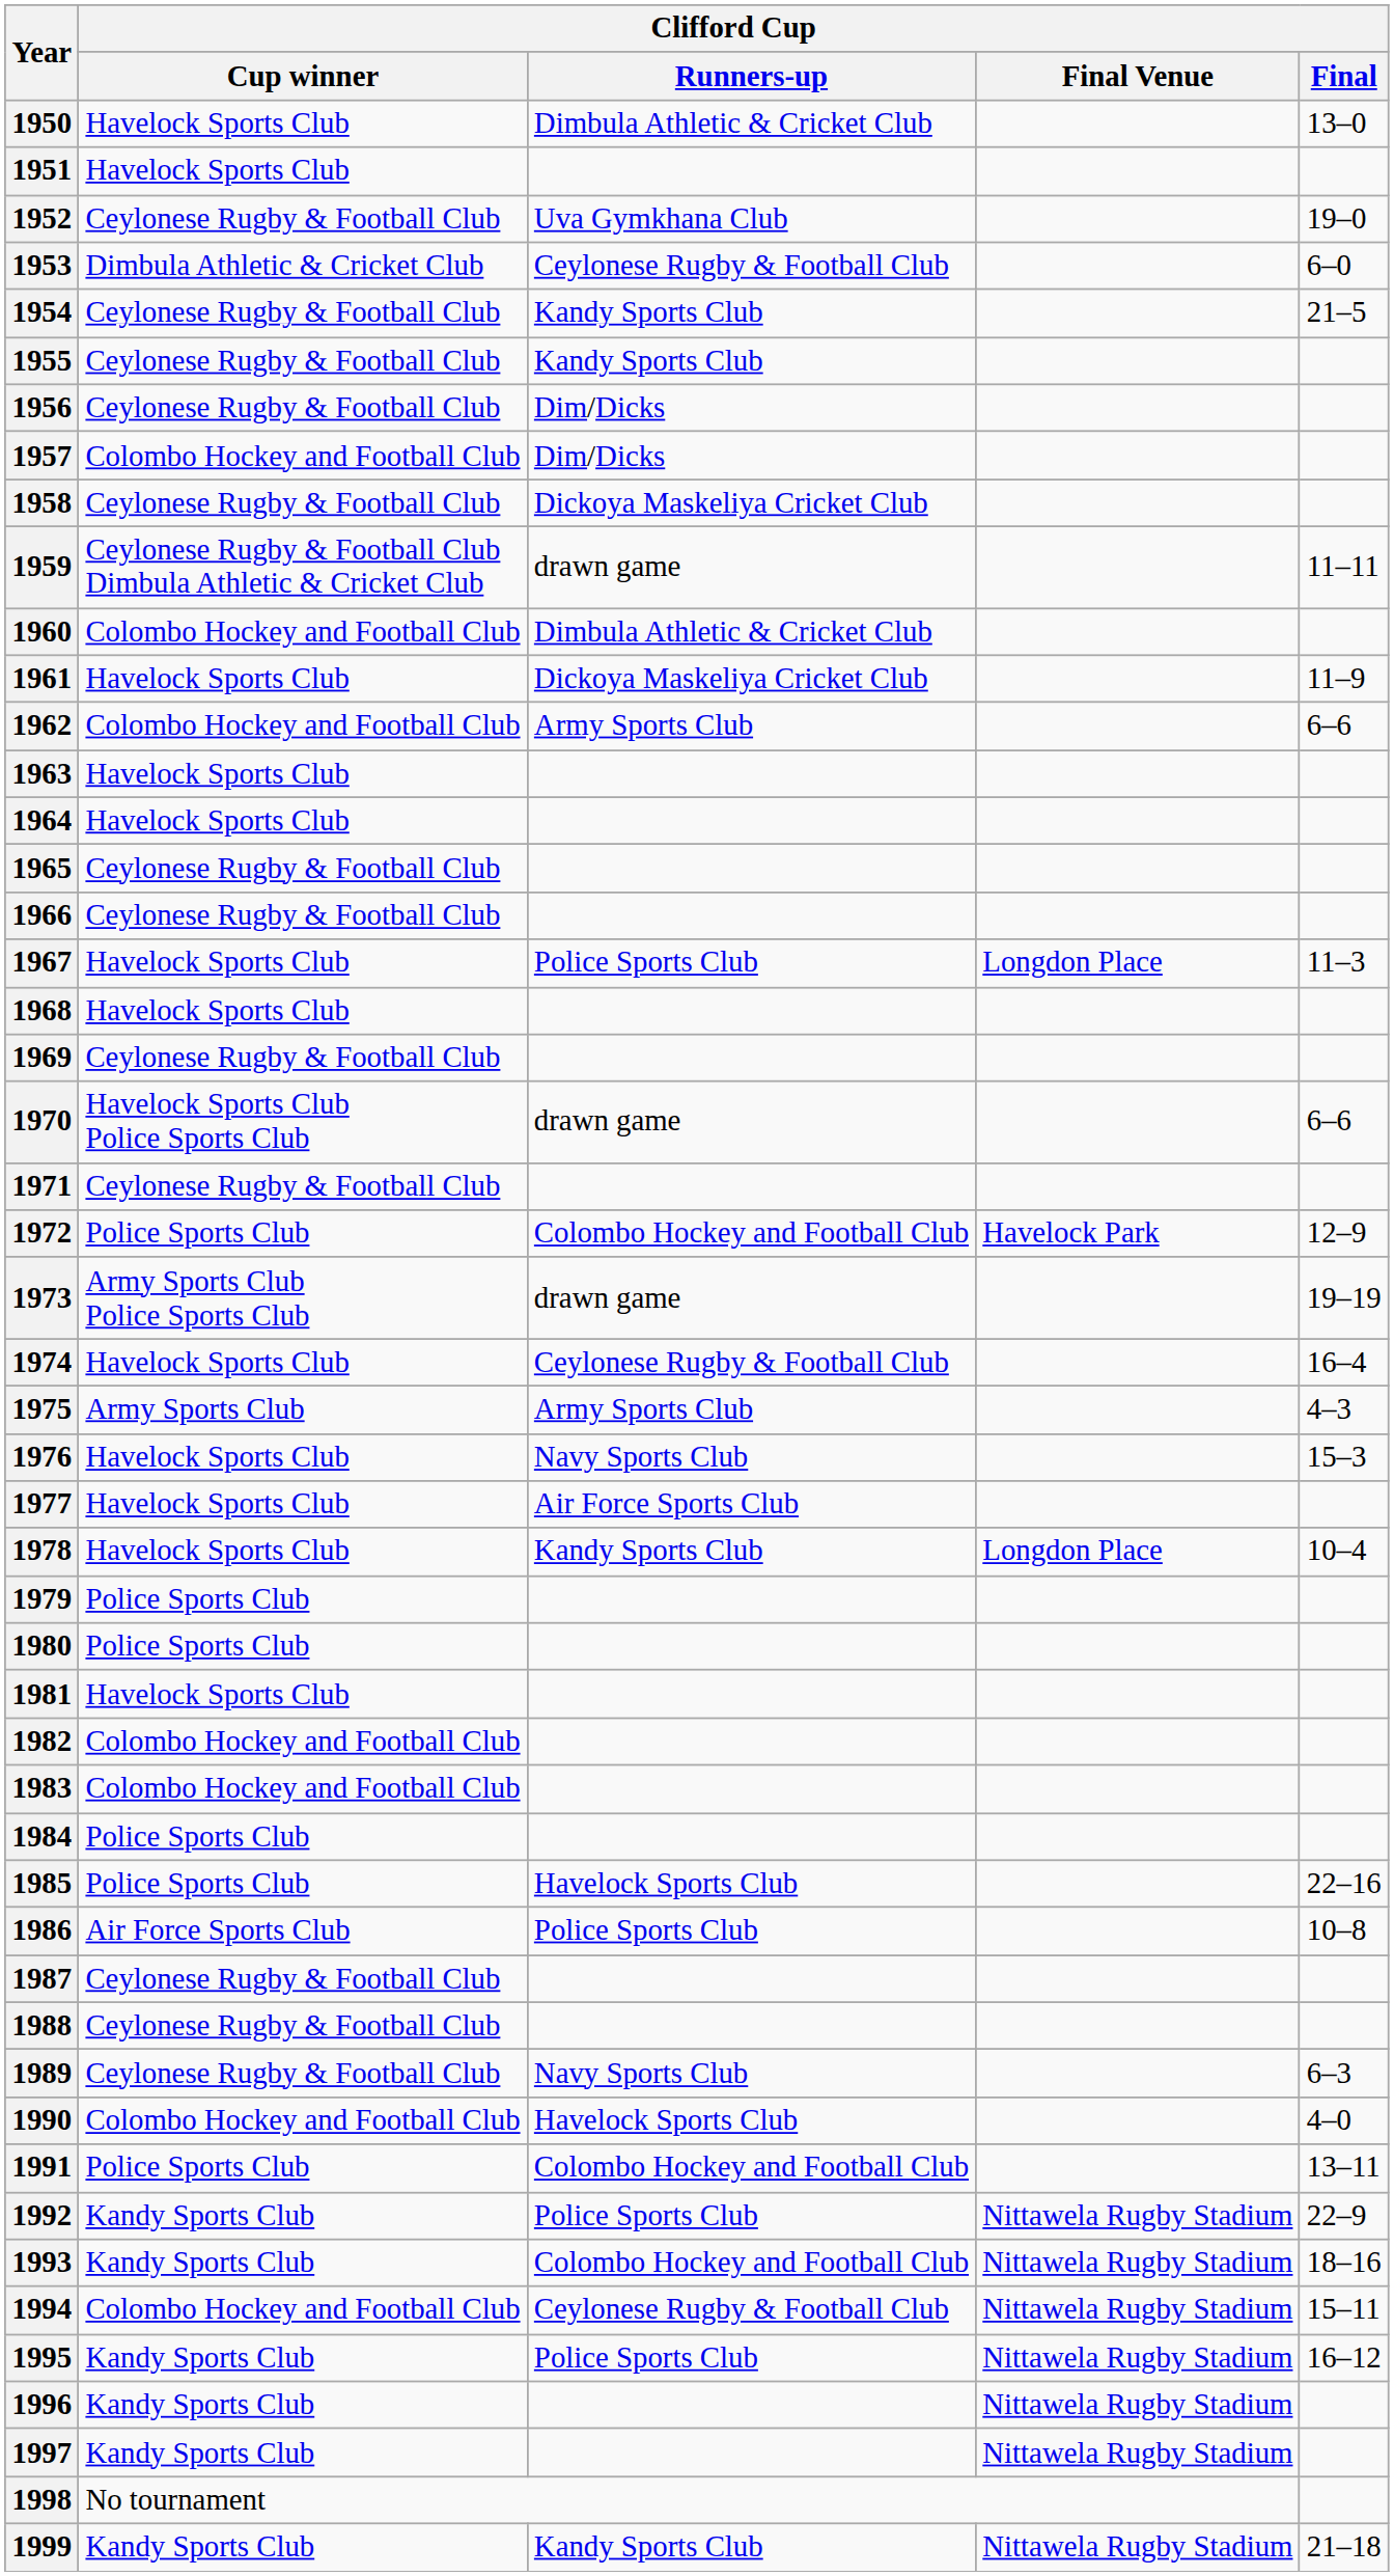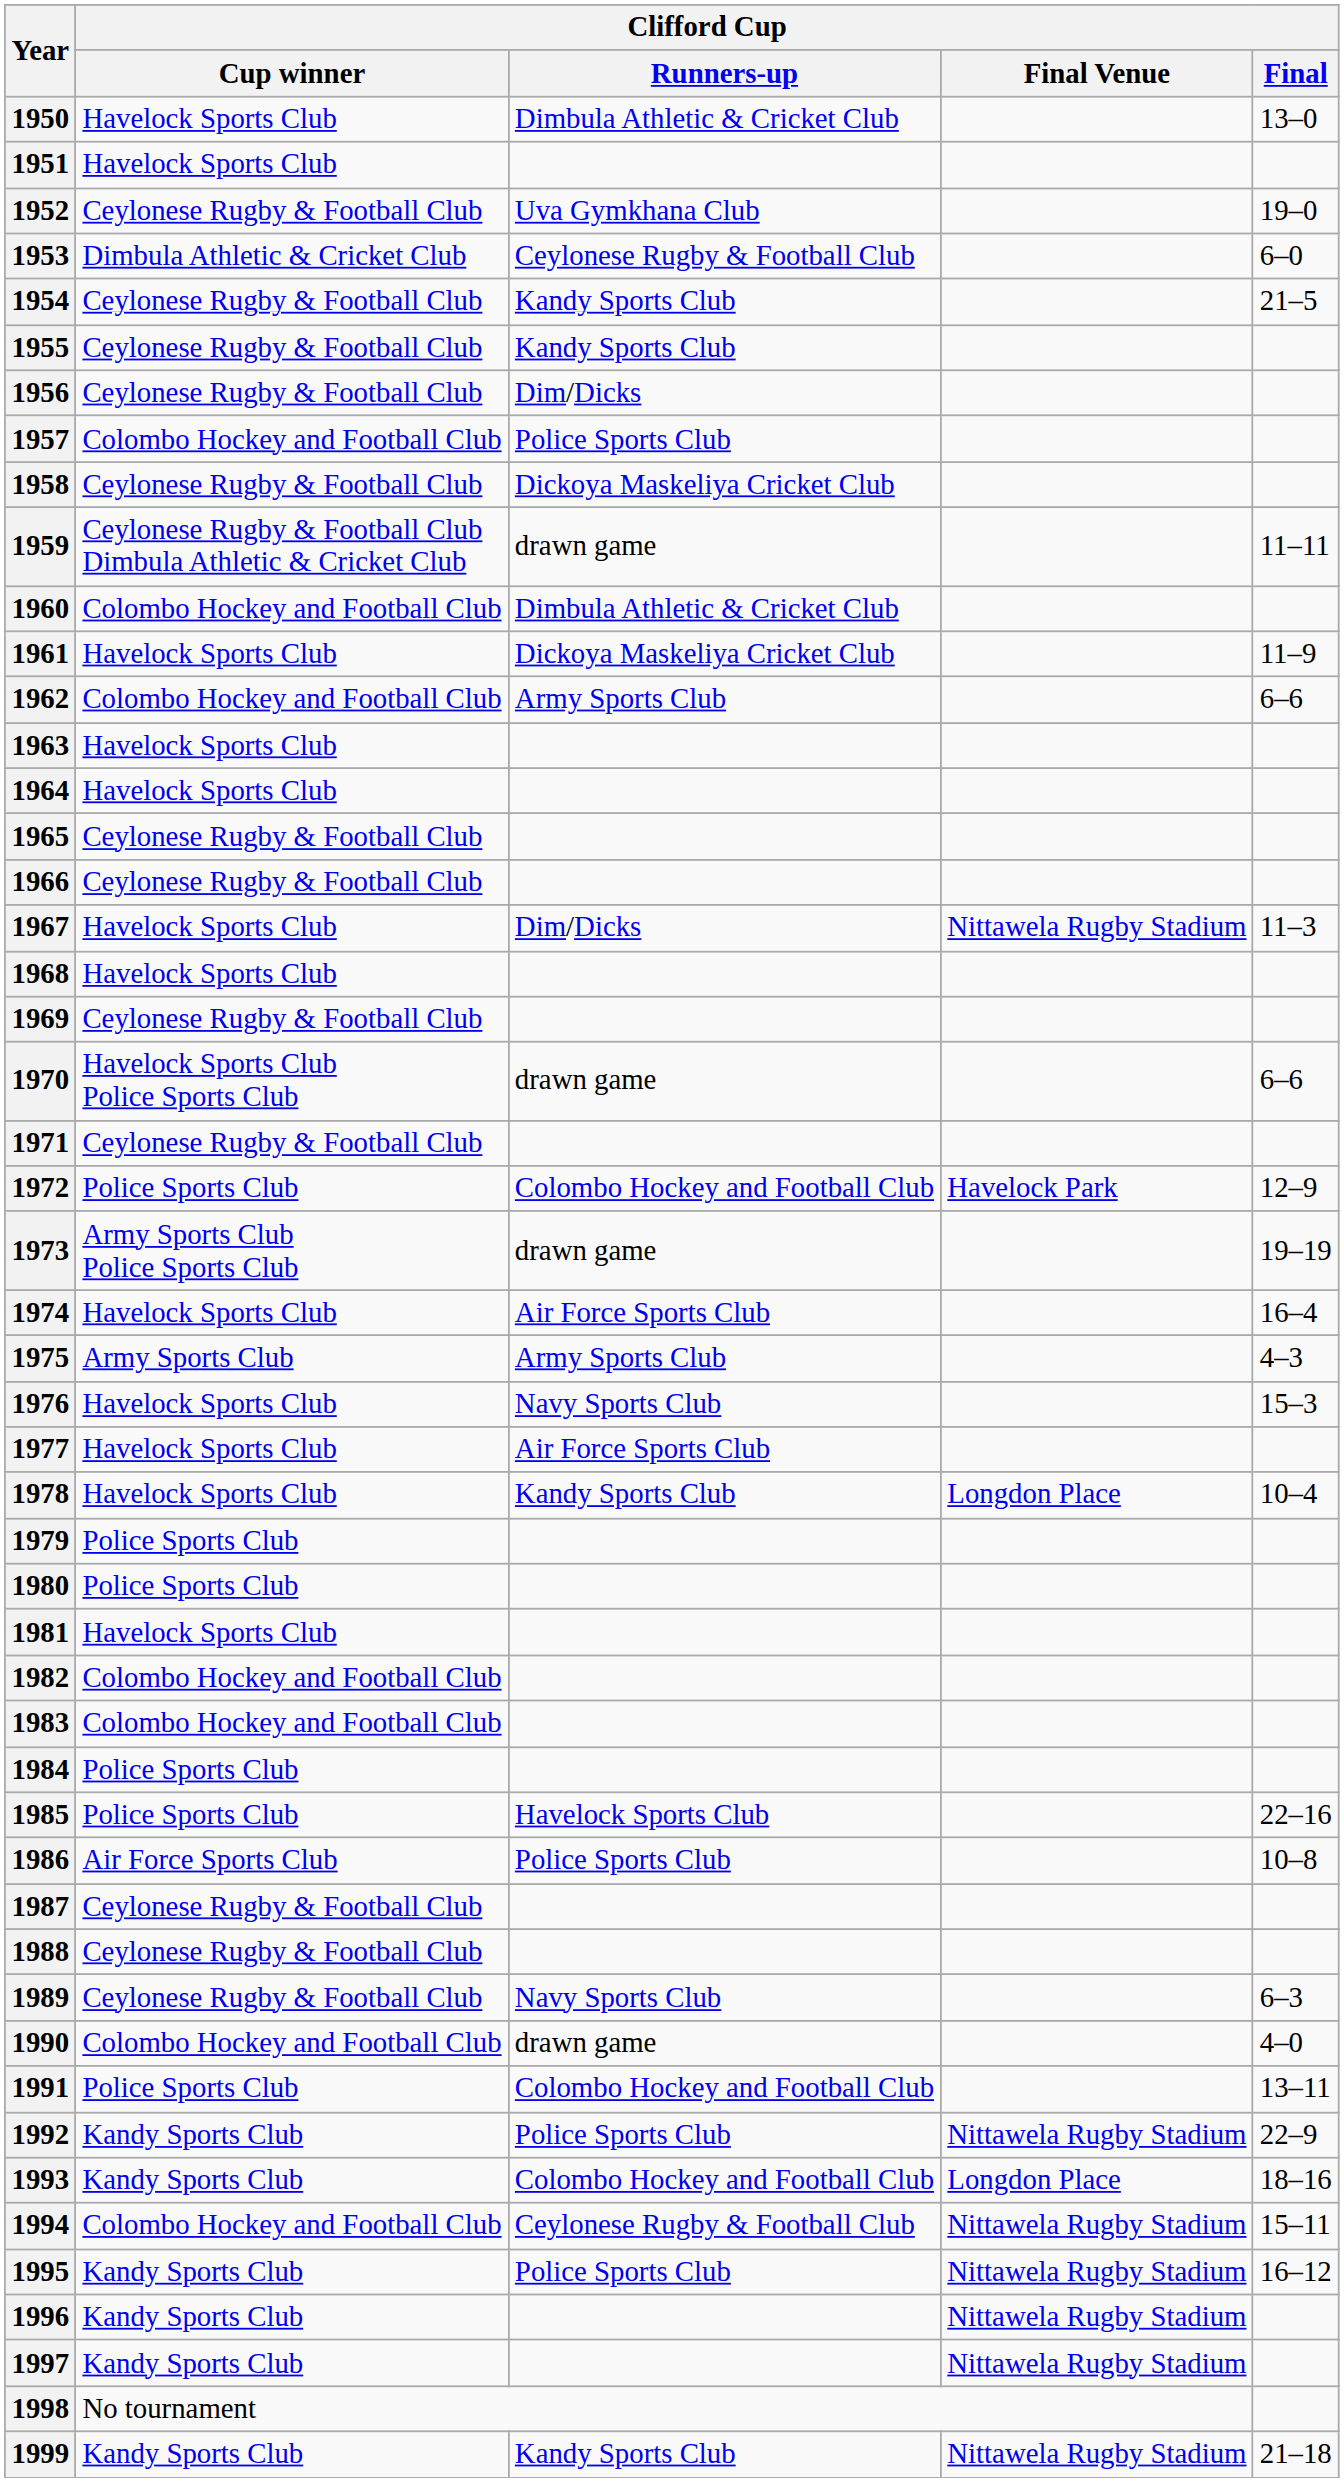 <table class=wikitable>
 <tr>
 <th rowspan=2>Year</th>
 <th colspan=5>Clifford Cup</th>
 </tr>
 <tr>
 <th colspan=2 align=center>Cup winner</th>
 <th><a href='#'>Runners-up</a></th>
 <th>Final Venue</th>
 <th><a href='#'>Final</a></th>
 </tr>
 <tr>
 <th>1950</th>
 <td colspan=2><a href='#'>Havelock Sports Club</a></td>
 <td><a href='#'>Dimbula Athletic & Cricket Club</a></td>
 <td></td>
 <td>13–0</td>
 </tr>
 <tr>
 <th>1951</th>
 <td colspan=2><a href='#'>Havelock Sports Club</a></td>
 <td></td>
 <td></td>
 <td></td>
 </tr>
 <tr>
 <th>1952</th>
 <td colspan=2><a href='#'>Ceylonese Rugby & Football Club</a></td>
 <td><a href='#'>Uva Gymkhana Club</a></td>
 <td></td>
 <td>19–0</td>
 </tr>
 <tr>
 <th>1953</th>
 <td colspan=2><a href='#'>Dimbula Athletic & Cricket Club</a></td>
 <td><a href='#'>Ceylonese Rugby & Football Club</a></td>
 <td></td>
 <td>6–0</td>
 </tr>
 <tr>
 <th>1954</th>
 <td colspan=2><a href='#'>Ceylonese Rugby & Football Club</a></td>
 <td><a href='#'>Kandy Sports Club</a></td>
 <td></td>
 <td>21–5</td>
 </tr>
 <tr>
 <th>1955</th>
 <td colspan=2><a href='#'>Ceylonese Rugby & Football Club</a></td>
 <td><a href='#'>Kandy Sports Club</a></td>
 <td></td>
 <td></td>
 </tr>
 <tr>
 <th>1956</th>
 <td colspan=2><a href='#'>Ceylonese Rugby & Football Club</a></td>
 <td><a href='#'>Dim</a>/<a href='#'>Dicks</a></td>
 <td></td>
 <td></td>
 </tr>
 <tr>
 <th>1957</th>
 <td colspan=2><a href='#'>Colombo Hockey and Football Club</a></td>
-<td><a href='#'>Dim</a>/<a href='#'>Dicks</a></td>
+<td><a href='#'>Police Sports Club</a></td>
 <td></td>
 <td></td>
 </tr>
 <tr>
 <th>1958</th>
 <td colspan=2><a href='#'>Ceylonese Rugby & Football Club</a></td>
 <td><a href='#'>Dickoya Maskeliya Cricket Club</a></td>
 <td></td>
 <td></td>
 </tr>
 <tr>
 <th>1959</th>
 <td colspan=2><a href='#'>Ceylonese Rugby & Football Club</a><br><a href='#'>Dimbula Athletic & Cricket Club</a></td>
 <td>drawn game</td>
 <td></td>
 <td>11–11</td>
 </tr>
 <tr>
 <th>1960</th>
 <td colspan=2><a href='#'>Colombo Hockey and Football Club</a></td>
 <td><a href='#'>Dimbula Athletic & Cricket Club</a></td>
 <td></td>
 <td></td>
 </tr>
 <tr>
 <th>1961</th>
 <td colspan=2><a href='#'>Havelock Sports Club</a></td>
 <td><a href='#'>Dickoya Maskeliya Cricket Club</a></td>
 <td></td>
 <td>11–9</td>
 </tr>
 <tr>
 <th>1962</th>
 <td colspan=2><a href='#'>Colombo Hockey and Football Club</a></td>
 <td><a href='#'>Army Sports Club</a></td>
 <td></td>
 <td>6–6 </td>
 </tr>
 <tr>
 <th>1963</th>
 <td colspan=2><a href='#'>Havelock Sports Club</a></td>
 <td></td>
 <td></td>
 <td></td>
 </tr>
 <tr>
 <th>1964</th>
 <td colspan=2><a href='#'>Havelock Sports Club</a></td>
 <td></td>
 <td></td>
 <td></td>
 </tr>
 <tr>
 <th>1965</th>
 <td colspan=2><a href='#'>Ceylonese Rugby & Football Club</a></td>
 <td></td>
 <td></td>
 <td></td>
 </tr>
 <tr>
 <th>1966</th>
 <td colspan=2><a href='#'>Ceylonese Rugby & Football Club</a></td>
 <td></td>
 <td></td>
 <td></td>
 </tr>
 <tr>
 <th>1967</th>
 <td colspan=2><a href='#'>Havelock Sports Club</a></td>
-<td><a href='#'>Police Sports Club</a></td>
-<td><a href='#'>Longdon Place</a></td>
+<td><a href='#'>Dim</a>/<a href='#'>Dicks</a></td>
+<td><a href='#'>Nittawela Rugby Stadium</a></td>
 <td>11–3</td>
 </tr>
 <tr>
 <th>1968</th>
 <td colspan=2><a href='#'>Havelock Sports Club</a></td>
 <td></td>
 <td></td>
 <td></td>
 </tr>
 <tr>
 <th>1969</th>
 <td colspan=2><a href='#'>Ceylonese Rugby & Football Club</a></td>
 <td></td>
 <td></td>
 <td></td>
 </tr>
 <tr>
 <th>1970</th>
 <td colspan=2><a href='#'>Havelock Sports Club</a><br><a href='#'>Police Sports Club</a></td>
 <td>drawn game</td>
 <td></td>
 <td>6–6</td>
 </tr>
 <tr>
 <th>1971</th>
 <td colspan=2><a href='#'>Ceylonese Rugby & Football Club</a></td>
 <td></td>
 <td></td>
 <td></td>
 </tr>
 <tr>
 <th>1972</th>
 <td colspan=2><a href='#'>Police Sports Club</a></td>
 <td><a href='#'>Colombo Hockey and Football Club</a></td>
 <td><a href='#'>Havelock Park</a></td>
 <td>12–9</td>
 </tr>
 <tr>
 <th>1973</th>
 <td colspan=2><a href='#'>Army Sports Club</a><br><a href='#'>Police Sports Club</a></td>
 <td>drawn game</td>
 <td></td>
 <td>19–19</td>
 </tr>
 <tr>
 <th>1974</th>
 <td colspan=2><a href='#'>Havelock Sports Club</a></td>
-<td><a href='#'>Ceylonese Rugby & Football Club</a></td>
+<td><a href='#'>Air Force Sports Club</a></td>
 <td></td>
 <td>16–4</td>
 </tr>
 <tr>
 <th>1975</th>
 <td colspan=2><a href='#'>Army Sports Club</a></td>
 <td><a href='#'>Army Sports Club</a></td>
 <td></td>
 <td>4–3</td>
 </tr>
 <tr>
 <th>1976</th>
 <td colspan=2><a href='#'>Havelock Sports Club</a></td>
 <td><a href='#'>Navy Sports Club</a></td>
 <td></td>
 <td>15–3</td>
 </tr>
 <tr>
 <th>1977</th>
 <td colspan=2><a href='#'>Havelock Sports Club</a></td>
 <td><a href='#'>Air Force Sports Club</a></td>
 <td></td>
 <td></td>
 </tr>
 <tr>
 <th>1978</th>
 <td colspan=2><a href='#'>Havelock Sports Club</a></td>
 <td><a href='#'>Kandy Sports Club</a></td>
 <td><a href='#'>Longdon Place</a></td>
 <td>10–4</td>
 </tr>
 <tr>
 <th>1979</th>
 <td colspan=2><a href='#'>Police Sports Club</a></td>
 <td></td>
 <td></td>
 <td></td>
 </tr>
 <tr>
 <th>1980</th>
 <td colspan=2><a href='#'>Police Sports Club</a></td>
 <td></td>
 <td></td>
 <td></td>
 </tr>
 <tr>
 <th>1981</th>
 <td colspan=2><a href='#'>Havelock Sports Club</a></td>
 <td></td>
 <td></td>
 <td></td>
 </tr>
 <tr>
 <th>1982</th>
 <td colspan=2><a href='#'>Colombo Hockey and Football Club</a></td>
 <td></td>
 <td></td>
 <td></td>
 </tr>
 <tr>
 <th>1983</th>
 <td colspan=2><a href='#'>Colombo Hockey and Football Club</a></td>
 <td></td>
 <td></td>
 <td></td>
 </tr>
 <tr>
 <th>1984</th>
 <td colspan=2><a href='#'>Police Sports Club</a></td>
 <td></td>
 <td></td>
 <td></td>
 </tr>
 <tr>
 <th>1985</th>
 <td colspan=2><a href='#'>Police Sports Club</a></td>
 <td><a href='#'>Havelock Sports Club</a></td>
 <td></td>
 <td>22–16</td>
 </tr>
 <tr>
 <th>1986</th>
 <td colspan=2><a href='#'>Air Force Sports Club</a></td>
 <td><a href='#'>Police Sports Club</a></td>
 <td></td>
 <td>10–8</td>
 </tr>
 <tr>
 <th>1987</th>
 <td colspan=2><a href='#'>Ceylonese Rugby & Football Club</a></td>
 <td></td>
 <td></td>
 <td></td>
 </tr>
 <tr>
 <th>1988</th>
 <td colspan=2><a href='#'>Ceylonese Rugby & Football Club</a></td>
 <td></td>
 <td></td>
 <td></td>
 </tr>
 <tr>
 <th>1989</th>
 <td colspan=2><a href='#'>Ceylonese Rugby & Football Club</a></td>
 <td><a href='#'>Navy Sports Club</a></td>
 <td></td>
 <td>6–3</td>
 </tr>
 <tr>
 <th>1990</th>
 <td colspan=2><a href='#'>Colombo Hockey and Football Club</a></td>
-<td><a href='#'>Havelock Sports Club</a></td>
+<td>drawn game</td>
 <td></td>
 <td>4–0</td>
 </tr>
 <tr>
 <th>1991</th>
 <td colspan=2><a href='#'>Police Sports Club</a></td>
 <td><a href='#'>Colombo Hockey and Football Club</a></td>
 <td></td>
 <td>13–11</td>
 </tr>
 <tr>
 <th>1992</th>
 <td colspan=2><a href='#'>Kandy Sports Club</a></td>
 <td><a href='#'>Police Sports Club</a></td>
 <td><a href='#'>Nittawela Rugby Stadium</a></td>
 <td>22–9</td>
 </tr>
 <tr>
 <th>1993</th>
 <td colspan=2><a href='#'>Kandy Sports Club</a></td>
 <td><a href='#'>Colombo Hockey and Football Club</a></td>
-<td><a href='#'>Nittawela Rugby Stadium</a></td>
+<td><a href='#'>Longdon Place</a></td>
 <td>18–16</td>
 </tr>
 <tr>
 <th>1994</th>
 <td colspan=2><a href='#'>Colombo Hockey and Football Club</a></td>
 <td><a href='#'>Ceylonese Rugby & Football Club</a></td>
 <td><a href='#'>Nittawela Rugby Stadium</a></td>
 <td>15–11</td>
 </tr>
 <tr>
 <th>1995</th>
 <td colspan=2><a href='#'>Kandy Sports Club</a></td>
 <td><a href='#'>Police Sports Club</a></td>
 <td><a href='#'>Nittawela Rugby Stadium</a></td>
 <td>16–12</td>
 </tr>
 <tr>
 <th>1996</th>
 <td colspan=2><a href='#'>Kandy Sports Club</a></td>
 <td></td>
 <td><a href='#'>Nittawela Rugby Stadium</a></td>
 <td></td>
 </tr>
 <tr>
 <th>1997</th>
 <td colspan=2><a href='#'>Kandy Sports Club</a></td>
 <td></td>
 <td><a href='#'>Nittawela Rugby Stadium</a></td>
 <td></td>
 </tr>
 <tr>
 <th>1998</th>
 <td colspan=4>No tournament</td>
 <td></td>
 </tr>
 <tr>
 <th>1999</th>
 <td colspan=2><a href='#'>Kandy Sports Club</a></td>
 <td><a href='#'>Kandy Sports Club</a></td>
 <td><a href='#'>Nittawela Rugby Stadium</a></td>
 <td>21–18</td>
 </tr>
 <tr>
 </tr>
 </table>
